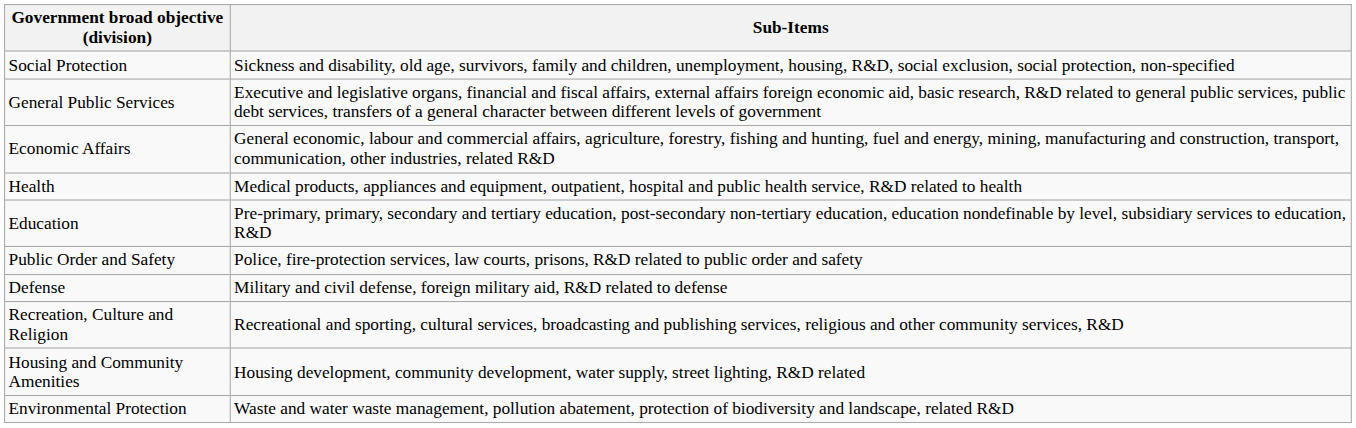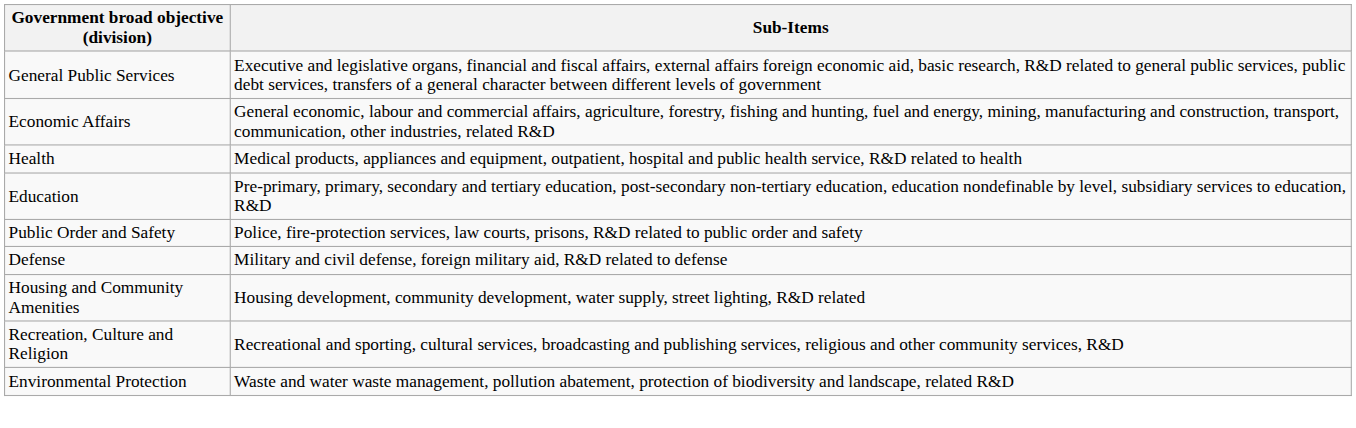 <table class="wikitable">
 <tr>
 <th>Government broad objective (division)</th>
 <th>Sub-Items</th>
-</tr>
-<tr>
-<td>Social Protection</td>
-<td>Sickness and disability, old age, survivors, family and children, unemployment, housing, R&D, social exclusion, social protection, non-specified</td>
 </tr>
 <tr>
 <td>General Public Services</td>
 <td>Executive and legislative organs, financial and fiscal affairs, external affairs foreign economic aid, basic research, R&D related to general public services, public debt services, transfers of a general character between different levels of government</td>
 </tr>
 <tr>
 <td>Economic Affairs</td>
 <td>General economic, labour and commercial affairs, agriculture, forestry, fishing and hunting, fuel and energy, mining, manufacturing and construction, transport, communication, other industries, related R&D</td>
 </tr>
 <tr>
 <td>Health</td>
 <td>Medical products, appliances and equipment, outpatient, hospital and public health service, R&D related to health</td>
 </tr>
 <tr>
 <td>Education</td>
 <td>Pre-primary, primary, secondary and tertiary education, post-secondary non-tertiary education, education nondefinable by level, subsidiary services to education, R&D</td>
 </tr>
 <tr>
 <td>Public Order and Safety</td>
 <td>Police, fire-protection services, law courts, prisons, R&D related to public order and safety</td>
 </tr>
 <tr>
 <td>Defense</td>
 <td>Military and civil defense, foreign military aid, R&D related to defense</td>
 </tr>
 <tr>
+<td>Housing and Community Amenities</td>
+<td>Housing development, community development, water supply, street lighting, R&D related</td>
+</tr>
+<tr>
 <td>Recreation, Culture and Religion</td>
 <td>Recreational and sporting, cultural services, broadcasting and publishing services, religious and other community services, R&D</td>
-</tr>
-<tr>
-<td>Housing and Community Amenities</td>
-<td>Housing development, community development, water supply, street lighting, R&D related</td>
 </tr>
 <tr>
 <td>Environmental Protection</td>
 <td>Waste and water waste management, pollution abatement, protection of biodiversity and landscape, related R&D</td>
 </tr>
 </table>
